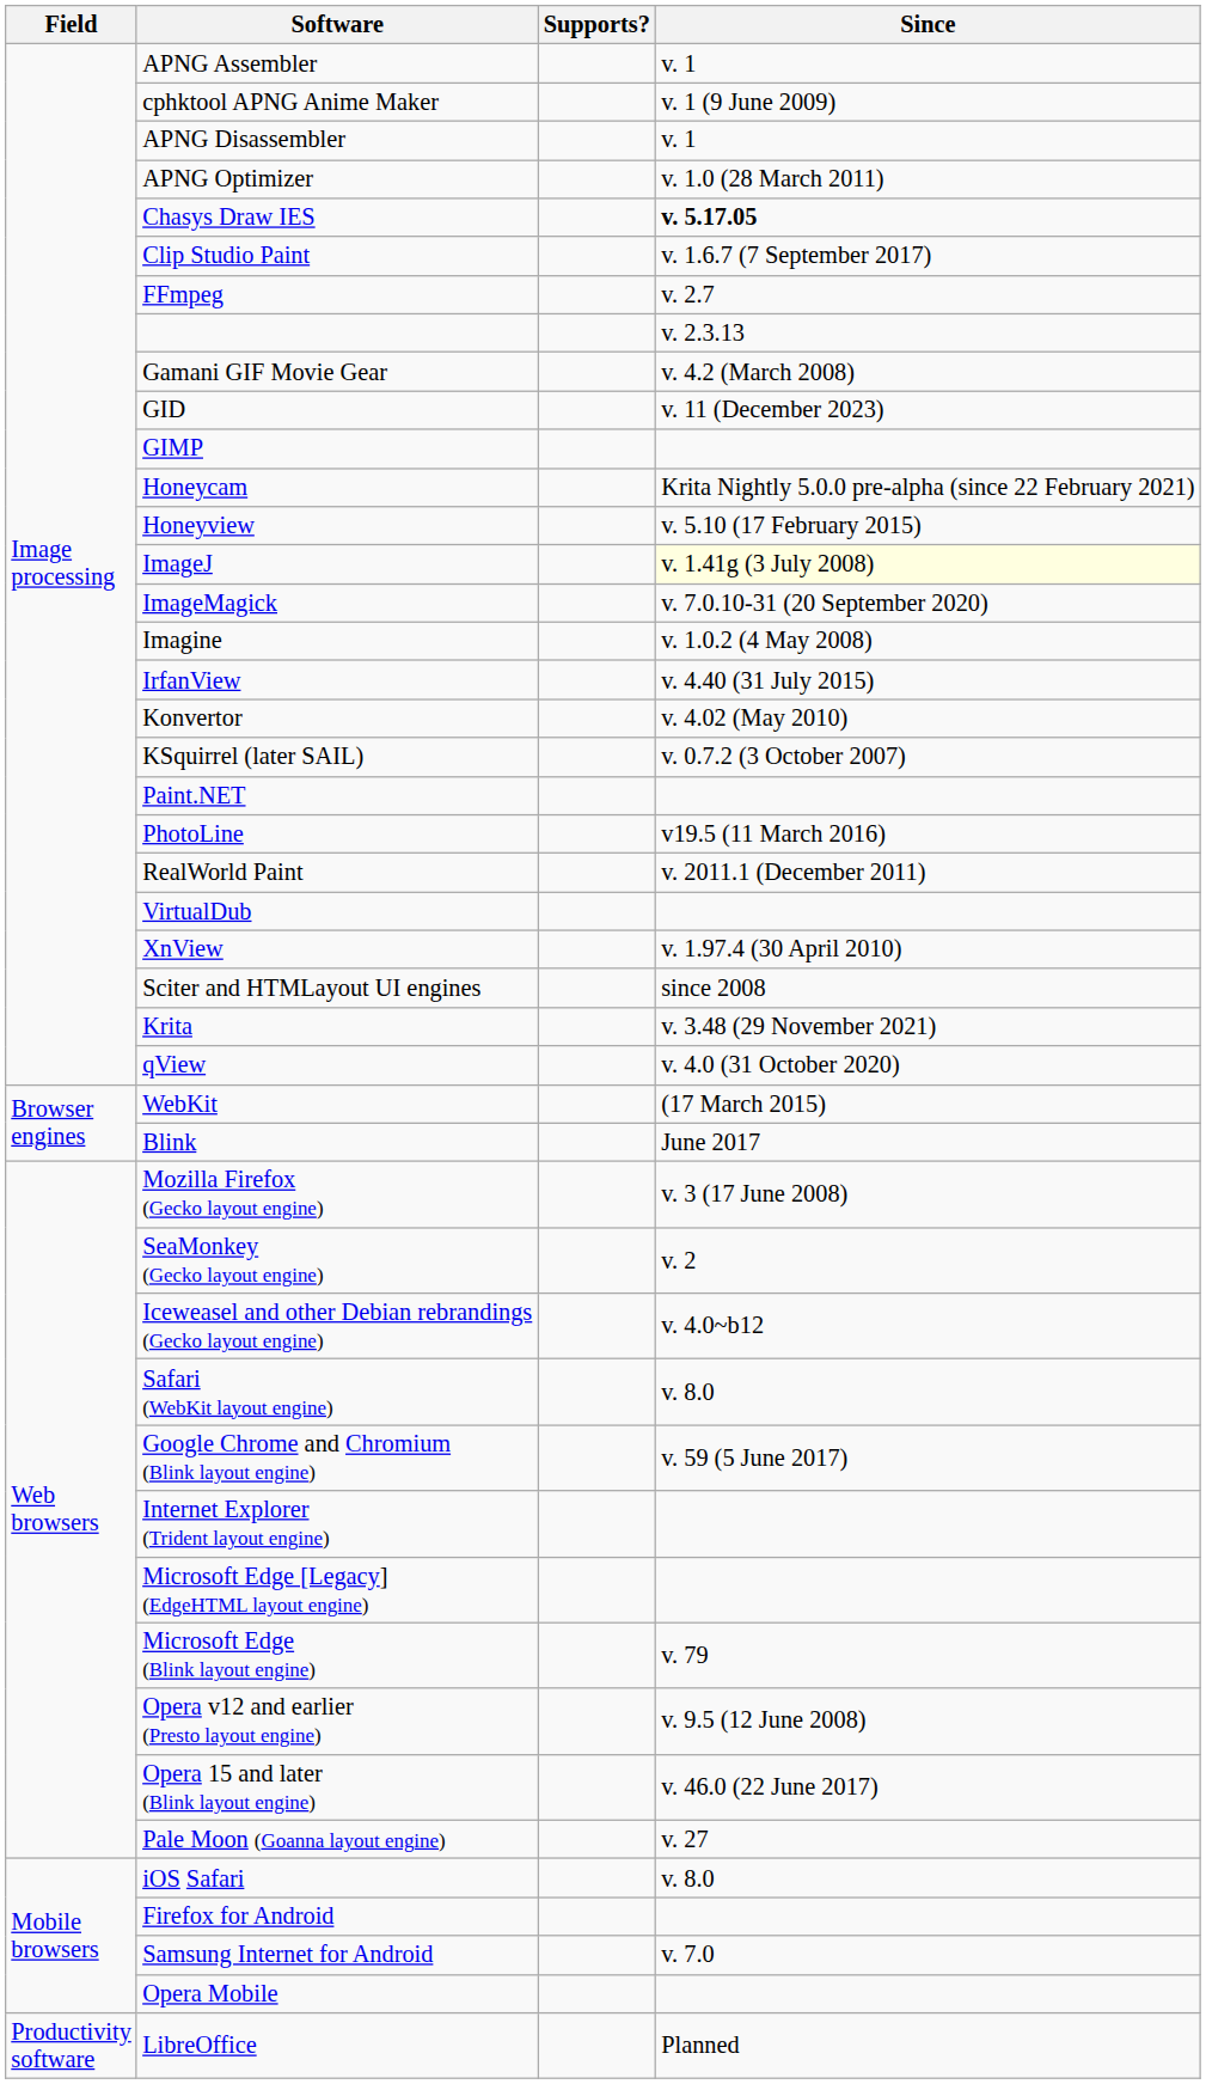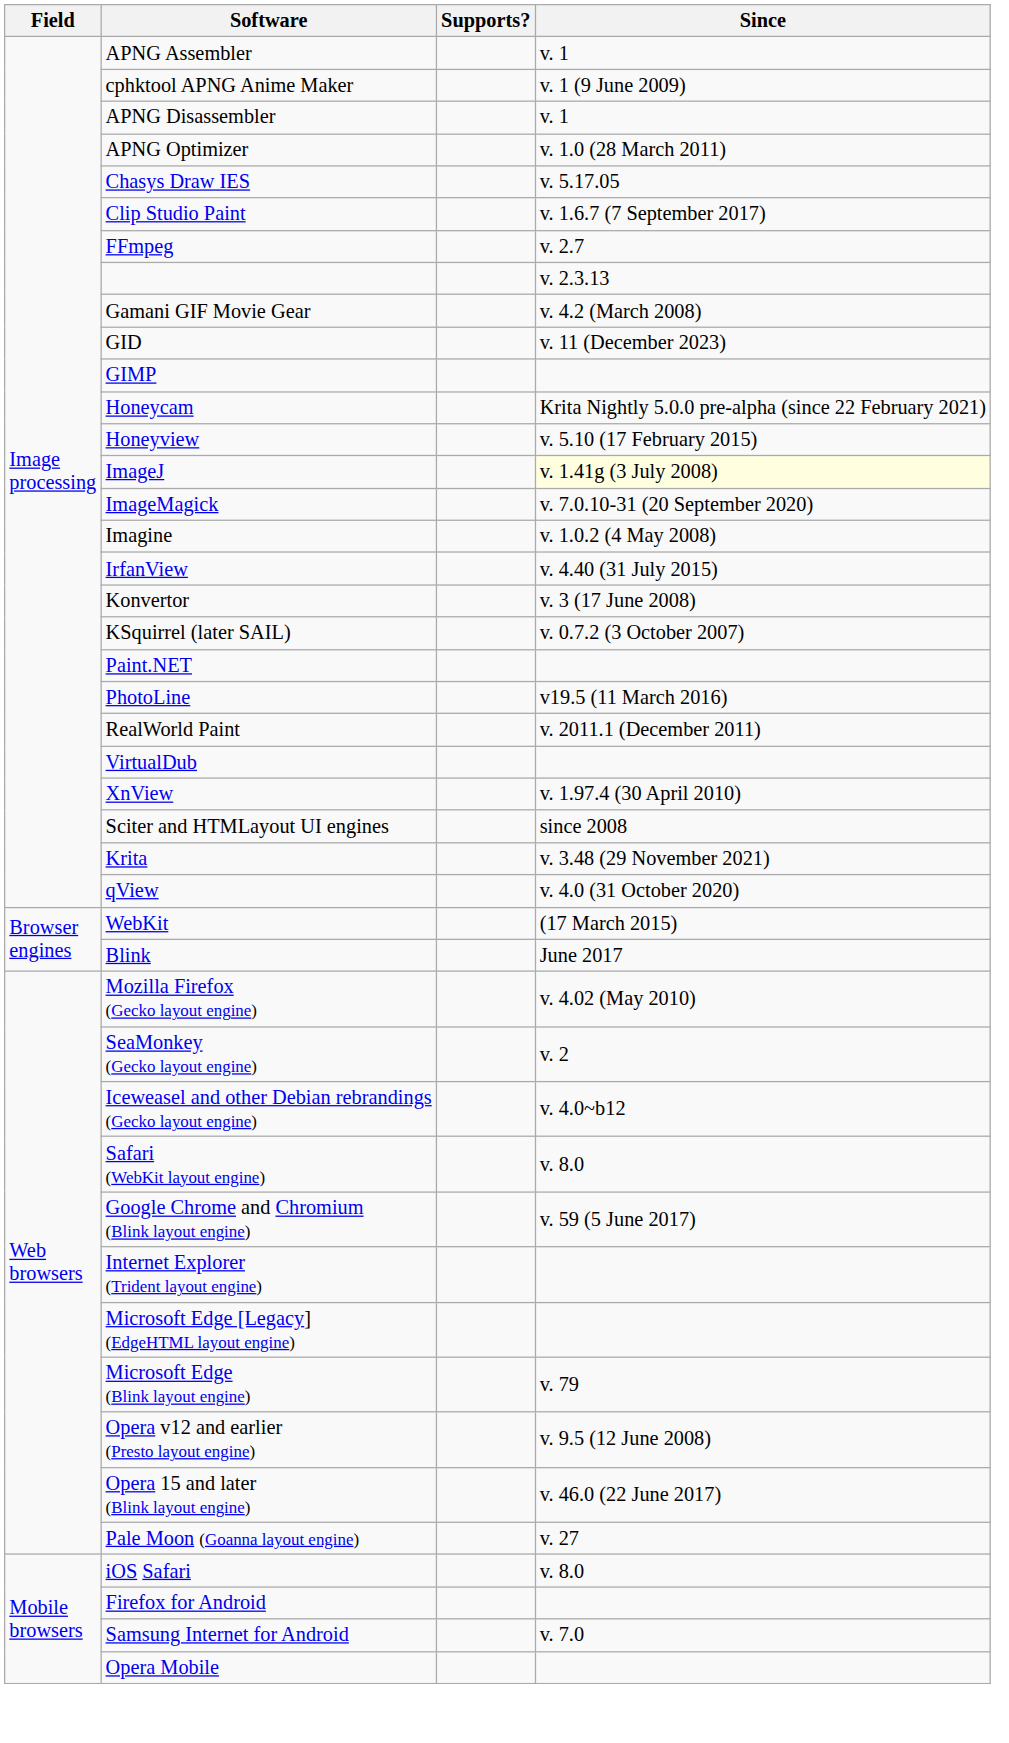 <table class = "wikitable">
 <tr>
 <th>Field</th>
 <th>Software</th>
 <th>Supports?</th>
 <th>Since</th>
 </tr>
 <tr>
 <td rowspan="27"><a href='#'>Image<br>processing</a></td>
 <td>APNG Assembler</td>
 <td></td>
 <td>v. 1</td>
 </tr>
 <tr>
 <td>cphktool APNG Anime Maker</td>
 <td></td>
 <td>v. 1 (9 June 2009)</td>
 </tr>
 <tr>
 <td>APNG Disassembler</td>
 <td></td>
 <td>v. 1 </td>
 </tr>
 <tr>
 <td>APNG Optimizer</td>
 <td></td>
 <td>v. 1.0 (28 March 2011)</td>
 </tr>
 <tr>
 <td><a href='#'>Chasys Draw IES</a></td>
 <td></td>
-<td><strong>v. 5.17.05</strong></td>
+<td>v. 5.17.05</td>
 </tr>
 <tr>
 <td><a href='#'>Clip Studio Paint</a></td>
 <td></td>
 <td>v. 1.6.7 (7 September 2017)</td>
 </tr>
 <tr>
 <td><a href='#'>FFmpeg</a></td>
 <td></td>
 <td>v. 2.7</td>
 </tr>
 <tr>
 <td></td>
 <td></td>
 <td>v. 2.3.13</td>
 </tr>
 <tr>
 <td>Gamani GIF Movie Gear</td>
 <td></td>
 <td>v. 4.2 (March 2008)</td>
 </tr>
 <tr>
 <td>GID</td>
 <td></td>
 <td>v. 11 (December 2023)</td>
 </tr>
 <tr>
 <td><a href='#'>GIMP</a></td>
 <td></td>
 <td></td>
 </tr>
 <tr>
 <td><a href='#'>Honeycam</a></td>
 <td></td>
 <td>Krita Nightly 5.0.0 pre-alpha (since 22 February 2021)</td>
 </tr>
 <tr>
 <td><a href='#'>Honeyview</a></td>
 <td></td>
 <td>v. 5.10 (17 February 2015)</td>
 </tr>
 <tr>
 <td><a href='#'>ImageJ</a></td>
 <td></td>
 <td style="background: lightyellow;">v. 1.41g (3 July 2008)</td>
 </tr>
 <tr>
 <td><a href='#'>ImageMagick</a></td>
 <td></td>
 <td>v. 7.0.10-31 (20 September 2020)</td>
 </tr>
 <tr>
 <td>Imagine</td>
 <td></td>
 <td>v. 1.0.2 (4 May 2008)</td>
 </tr>
 <tr>
 <td><a href='#'>IrfanView</a></td>
 <td></td>
 <td>v. 4.40 (31 July 2015)</td>
 </tr>
 <tr>
 <td>Konvertor</td>
 <td></td>
-<td>v. 4.02 (May 2010)</td>
+<td>v. 3 (17 June 2008)</td>
 </tr>
 <tr>
 <td>KSquirrel (later SAIL)</td>
 <td></td>
 <td>v. 0.7.2 (3 October 2007)</td>
 </tr>
 <tr>
 <td><a href='#'>Paint.NET</a></td>
 <td></td>
 <td></td>
 </tr>
 <tr>
 <td><a href='#'>PhotoLine</a></td>
 <td></td>
 <td>v19.5 (11 March 2016)</td>
 </tr>
 <tr>
 <td>RealWorld Paint</td>
 <td></td>
 <td>v. 2011.1 (December 2011)</td>
 </tr>
 <tr>
 <td><a href='#'>VirtualDub</a></td>
 <td></td>
 <td></td>
 </tr>
 <tr>
 <td><a href='#'>XnView</a></td>
 <td></td>
 <td>v. 1.97.4 (30 April 2010)</td>
 </tr>
 <tr>
 <td>Sciter and HTMLayout UI engines</td>
 <td></td>
 <td>since 2008</td>
 </tr>
 <tr>
 <td><a href='#'>Krita</a></td>
 <td></td>
 <td>v. 3.48 (29 November 2021)</td>
 </tr>
 <tr>
 <td><a href='#'>qView</a></td>
 <td></td>
 <td>v. 4.0 (31 October 2020)</td>
 </tr>
 <tr>
 <td rowspan = "2"><a href='#'>Browser<br>engines</a></td>
 <td><a href='#'>WebKit</a></td>
 <td></td>
 <td>(17 March 2015)</td>
 </tr>
 <tr>
 <td><a href='#'>Blink</a></td>
 <td></td>
 <td>June 2017</td>
 </tr>
 <tr>
 <td rowspan = "11"><a href='#'>Web<br>browsers</a></td>
 <td><a href='#'>Mozilla Firefox</a><br><small>(<a href='#'>Gecko layout engine</a>)</small></td>
 <td></td>
-<td>v. 3 (17 June 2008)</td>
+<td>v. 4.02 (May 2010)</td>
 </tr>
 <tr>
 <td><a href='#'>SeaMonkey</a><br><small>(<a href='#'>Gecko layout engine</a>)</small></td>
 <td></td>
 <td>v. 2</td>
 </tr>
 <tr>
 <td><a href='#'>Iceweasel and other Debian rebrandings</a><br><small>(<a href='#'>Gecko layout engine</a>)</small></td>
 <td></td>
 <td>v. 4.0~b12</td>
 </tr>
 <tr>
 <td><a href='#'>Safari</a><br><small>(<a href='#'>WebKit layout engine</a>)</small></td>
 <td></td>
 <td>v. 8.0</td>
 </tr>
 <tr>
 <td><a href='#'>Google Chrome</a> and <a href='#'>Chromium</a><br><small>(<a href='#'>Blink layout engine</a>)</small></td>
 <td></td>
 <td>v. 59 (5 June 2017)</td>
 </tr>
 <tr>
 <td><a href='#'>Internet Explorer</a><br><small>(<a href='#'>Trident layout engine</a>)</small></td>
 <td></td>
 <td></td>
 </tr>
 <tr>
 <td><a href='#'>Microsoft Edge [Legacy</a>]<br><small>(<a href='#'>EdgeHTML layout engine</a>)</small></td>
 <td></td>
 <td></td>
 </tr>
 <tr>
 <td><a href='#'>Microsoft Edge</a><br><small>(<a href='#'>Blink layout engine</a>)</small></td>
 <td></td>
 <td>v. 79</td>
 </tr>
 <tr>
 <td><a href='#'>Opera</a> v12 and earlier<br><small>(<a href='#'>Presto layout engine</a>)</small></td>
 <td></td>
 <td>v. 9.5 (12 June 2008)</td>
 </tr>
 <tr>
 <td><a href='#'>Opera</a> 15 and later<br><small>(<a href='#'>Blink layout engine</a>)</small></td>
 <td></td>
 <td>v. 46.0 (22 June 2017)</td>
 </tr>
 <tr>
 <td><a href='#'>Pale Moon</a> <small>(<a href='#'>Goanna layout engine</a>)</small></td>
 <td></td>
 <td>v. 27</td>
 </tr>
 <tr>
 <td rowspan = "4"><a href='#'>Mobile<br>browsers</a></td>
 <td><a href='#'>iOS</a> <a href='#'>Safari</a></td>
 <td></td>
 <td>v. 8.0</td>
 </tr>
 <tr>
 <td><a href='#'>Firefox for Android</a></td>
 <td></td>
 <td></td>
 </tr>
 <tr>
 <td><a href='#'>Samsung Internet for Android</a></td>
 <td></td>
 <td>v. 7.0</td>
 </tr>
 <tr>
 <td><a href='#'>Opera Mobile</a></td>
 <td></td>
 <td></td>
 </tr>
-<tr>
-<td rowspan = "1"><a href='#'>Productivity<br>software</a></td>
-<td><a href='#'>LibreOffice</a></td>
-<td></td>
-<td>Planned</td>
-</tr>
 </table>
